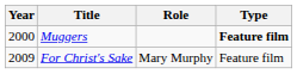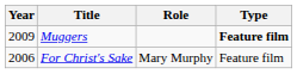 <table class="wikitable">
 <tr>
 <th>Year</th>
 <th>Title</th>
 <th>Role</th>
 <th>Type</th>
 </tr>
 <tr>
-<td>2000</td>
+<td>2009</td>
 <td><em><a href='#'>Muggers</a></em></td>
 <td></td>
 <td><strong>Feature film</strong></td>
 </tr>
 <tr>
-<td>2009</td>
+<td>2006</td>
 <td><em><a href='#'>For Christ's Sake</a></em></td>
 <td>Mary Murphy</td>
 <td>Feature film</td>
 </tr>
 </table>
